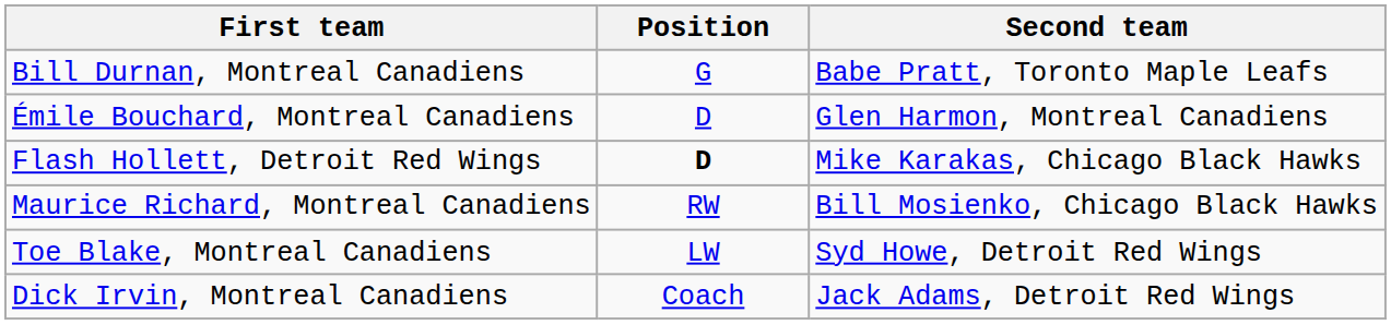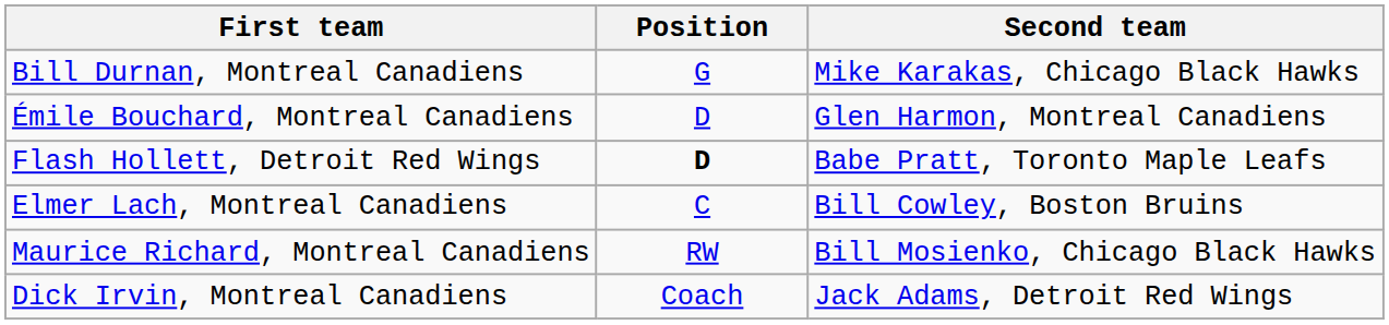 <table class="wikitable">
 <tr>
 <th>First team</th>
 <th>  Position  </th>
 <th>Second team</th>
 </tr>
 <tr>
 <td><a href='#'>Bill Durnan</a>, Montreal Canadiens</td>
 <td align=center><a href='#'>G</a></td>
-<td><a href='#'>Babe Pratt</a>, Toronto Maple Leafs</td>
+<td><a href='#'>Mike Karakas</a>, Chicago Black Hawks</td>
 </tr>
 <tr>
 <td><a href='#'>Émile Bouchard</a>, Montreal Canadiens</td>
 <td align=center><a href='#'>D</a></td>
 <td><a href='#'>Glen Harmon</a>, Montreal Canadiens</td>
 </tr>
 <tr>
 <td><a href='#'>Flash Hollett</a>, Detroit Red Wings</td>
 <td align=center><strong>D</strong></td>
-<td><a href='#'>Mike Karakas</a>, Chicago Black Hawks</td>
+<td><a href='#'>Babe Pratt</a>, Toronto Maple Leafs</td>
+</tr>
+<tr>
+<td><a href='#'>Elmer Lach</a>, Montreal Canadiens</td>
+<td align=center><a href='#'>C</a></td>
+<td><a href='#'>Bill Cowley</a>, Boston Bruins</td>
 </tr>
 <tr>
 <td><a href='#'>Maurice Richard</a>, Montreal Canadiens</td>
 <td align=center><a href='#'>RW</a></td>
 <td><a href='#'>Bill Mosienko</a>, Chicago Black Hawks</td>
 </tr>
 <tr>
-<td><a href='#'>Toe Blake</a>, Montreal Canadiens</td>
-<td align=center><a href='#'>LW</a></td>
-<td><a href='#'>Syd Howe</a>, Detroit Red Wings</td>
-</tr>
-<tr>
 <td><a href='#'>Dick Irvin</a>, Montreal Canadiens</td>
 <td align=center><a href='#'>Coach</a></td>
 <td><a href='#'>Jack Adams</a>, Detroit Red Wings</td>
 </tr>
 </table>
